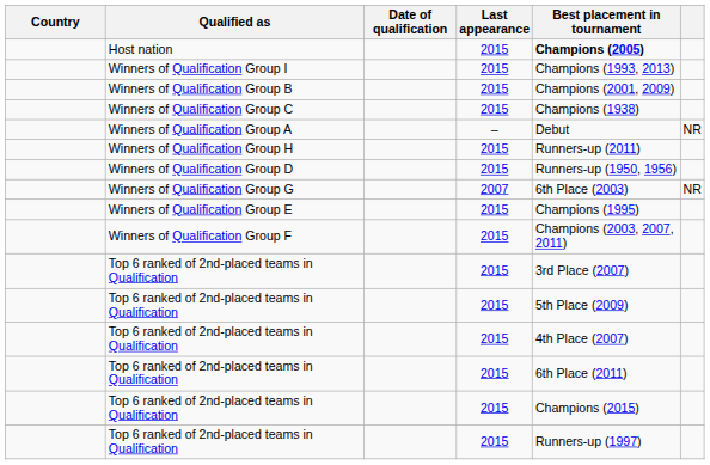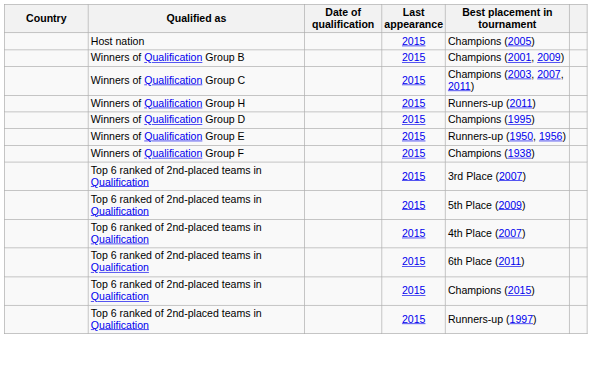 <table class="wikitable sortable">
 <tr>
 <th scope="col" width="120">Country</th>
 <th scope="col" width="320">Qualified as</th>
 <th scope="col" width="110">Date of qualification</th>
 <th scope="col" width="50">Last appearance</th>
 <th scope="col" width="180">Best placement in tournament</th>
 <th scope="col" width="20"></th>
 </tr>
 <tr>
 <td></td>
 <td>Host nation</td>
 <td></td>
 <td align=center><a href='#'>2015</a></td>
-<td><strong>Champions (<a href='#'>2005</a>)</strong></td>
-<td align="center"></td>
-</tr>
-<tr>
-<td></td>
-<td>Winners of <a href='#'>Qualification</a> Group I</td>
-<td></td>
-<td align=center><a href='#'>2015</a></td>
-<td>Champions (<a href='#'>1993</a>, <a href='#'>2013</a>)</td>
+<td>Champions (<a href='#'>2005</a>)</td>
 <td align="center"></td>
 </tr>
 <tr>
 <td></td>
 <td>Winners of <a href='#'>Qualification</a> Group B</td>
 <td></td>
 <td align=center><a href='#'>2015</a></td>
 <td>Champions (<a href='#'>2001</a>, <a href='#'>2009</a>)</td>
 <td align="center"></td>
 </tr>
 <tr>
 <td></td>
 <td>Winners of <a href='#'>Qualification</a> Group C</td>
 <td></td>
 <td align=center><a href='#'>2015</a></td>
-<td>Champions (<a href='#'>1938</a>)</td>
+<td>Champions (<a href='#'>2003</a>, <a href='#'>2007</a>, <a href='#'>2011</a>)</td>
 <td align="center"></td>
-</tr>
-<tr>
-<td></td>
-<td>Winners of <a href='#'>Qualification</a> Group A</td>
-<td></td>
-<td align=center>–</td>
-<td>Debut</td>
-<td align="center">NR</td>
 </tr>
 <tr>
 <td></td>
 <td>Winners of <a href='#'>Qualification</a> Group H</td>
 <td></td>
 <td align=center><a href='#'>2015</a></td>
 <td>Runners-up (<a href='#'>2011</a>)</td>
 <td align="center"></td>
 </tr>
 <tr>
 <td></td>
 <td>Winners of <a href='#'>Qualification</a> Group D</td>
 <td></td>
 <td align=center><a href='#'>2015</a></td>
-<td>Runners-up (<a href='#'>1950</a>, <a href='#'>1956</a>)</td>
+<td>Champions (<a href='#'>1995</a>)</td>
 <td align="center"></td>
-</tr>
-<tr>
-<td></td>
-<td>Winners of <a href='#'>Qualification</a> Group G</td>
-<td></td>
-<td align=center><a href='#'>2007</a></td>
-<td>6th Place (<a href='#'>2003</a>)</td>
-<td align="center">NR</td>
 </tr>
 <tr>
 <td></td>
 <td>Winners of <a href='#'>Qualification</a> Group E</td>
 <td></td>
 <td align=center><a href='#'>2015</a></td>
-<td>Champions (<a href='#'>1995</a>)</td>
+<td>Runners-up (<a href='#'>1950</a>, <a href='#'>1956</a>)</td>
 <td align="center"></td>
 </tr>
 <tr>
 <td></td>
 <td>Winners of <a href='#'>Qualification</a> Group F</td>
 <td></td>
 <td align=center><a href='#'>2015</a></td>
-<td>Champions (<a href='#'>2003</a>, <a href='#'>2007</a>, <a href='#'>2011</a>)</td>
+<td>Champions (<a href='#'>1938</a>)</td>
 <td align="center"></td>
 </tr>
 <tr>
 <td></td>
 <td>Top 6 ranked of 2nd-placed teams in <a href='#'>Qualification</a></td>
 <td></td>
 <td align=center><a href='#'>2015</a></td>
 <td>3rd Place (<a href='#'>2007</a>)</td>
 <td align="center"></td>
 </tr>
 <tr>
 <td></td>
 <td>Top 6 ranked of 2nd-placed teams in <a href='#'>Qualification</a></td>
 <td></td>
 <td align=center><a href='#'>2015</a></td>
 <td>5th Place (<a href='#'>2009</a>)</td>
 <td align="center"></td>
 </tr>
 <tr>
 <td></td>
 <td>Top 6 ranked of 2nd-placed teams in <a href='#'>Qualification</a></td>
 <td></td>
 <td align=center><a href='#'>2015</a></td>
 <td>4th Place (<a href='#'>2007</a>)</td>
 <td align="center"></td>
 </tr>
 <tr>
 <td></td>
 <td>Top 6 ranked of 2nd-placed teams in <a href='#'>Qualification</a></td>
 <td></td>
 <td align=center><a href='#'>2015</a></td>
 <td>6th Place (<a href='#'>2011</a>)</td>
 <td align="center"></td>
 </tr>
 <tr>
 <td></td>
 <td>Top 6 ranked of 2nd-placed teams in <a href='#'>Qualification</a></td>
 <td></td>
 <td align=center><a href='#'>2015</a></td>
 <td>Champions (<a href='#'>2015</a>)</td>
 <td align="center"></td>
 </tr>
 <tr>
 <td></td>
 <td>Top 6 ranked of 2nd-placed teams in <a href='#'>Qualification</a></td>
 <td></td>
 <td align=center><a href='#'>2015</a></td>
 <td>Runners-up (<a href='#'>1997</a>)</td>
 <td align="center"></td>
 </tr>
 </table>
